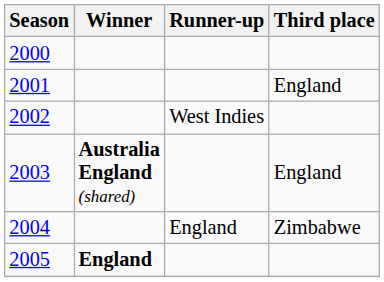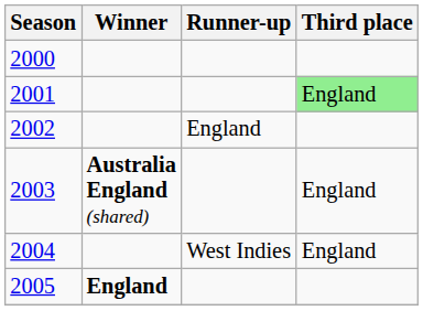 <table class="wikitable" >
 <tr>
 <th>Season</th>
 <th>Winner</th>
 <th>Runner-up</th>
 <th>Third place</th>
 </tr>
 <tr>
 <td><a href='#'>2000</a></td>
 <td><strong></strong></td>
 <td></td>
 <td></td>
 </tr>
 <tr>
 <td><a href='#'>2001</a></td>
 <td><strong></strong></td>
 <td></td>
-<td> England</td>
+<td style="background: lightgreen;"> England</td>
 </tr>
 <tr>
 <td><a href='#'>2002</a></td>
 <td><strong></strong></td>
-<td> West Indies</td>
+<td> England</td>
 <td></td>
 </tr>
 <tr>
 <td><a href='#'>2003</a></td>
 <td> <strong>Australia</strong><br> <strong>England</strong><br><small><em>(shared)</em></small></td>
 <td></td>
 <td> England</td>
 </tr>
 <tr>
 <td><a href='#'>2004</a></td>
 <td><strong></strong></td>
+<td> West Indies</td>
 <td> England</td>
-<td> Zimbabwe</td>
 </tr>
 <tr>
 <td><a href='#'>2005</a></td>
 <td> <strong>England</strong></td>
 <td></td>
 <td></td>
 </tr>
 <tr>
 </tr>
 </table>
